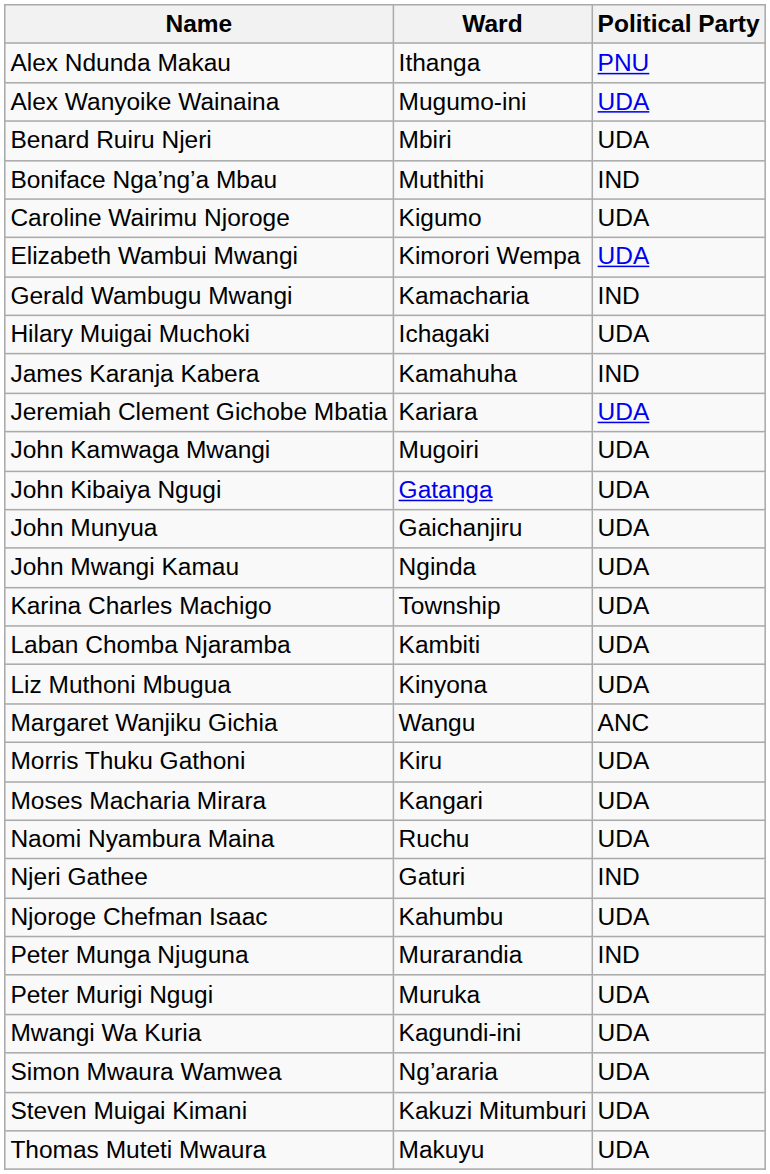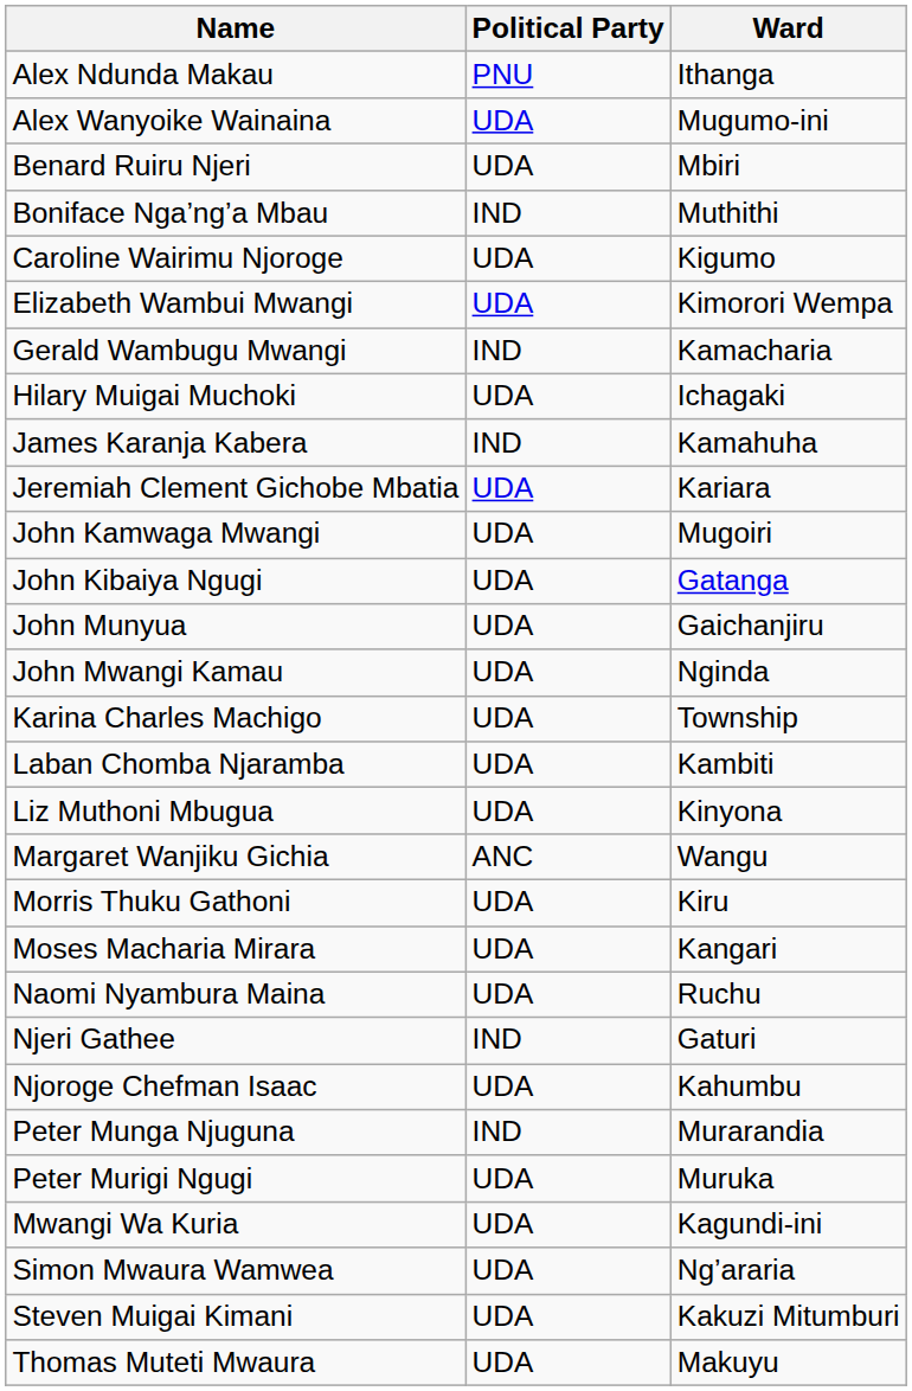 <table class="wikitable">
 <tr>
 <th>Name</th>
+<th>Political Party</th>
 <th>Ward</th>
-<th>Political Party</th>
 </tr>
 <tr>
 <td>Alex Ndunda Makau</td>
+<td><a href='#'>PNU</a></td>
 <td>Ithanga</td>
-<td><a href='#'>PNU</a></td>
 </tr>
 <tr>
 <td>Alex Wanyoike Wainaina</td>
+<td><a href='#'>UDA</a></td>
 <td>Mugumo-ini</td>
-<td><a href='#'>UDA</a></td>
 </tr>
 <tr>
 <td>Benard Ruiru Njeri</td>
+<td>UDA</td>
 <td>Mbiri</td>
-<td>UDA</td>
 </tr>
 <tr>
 <td>Boniface Nga’ng’a Mbau</td>
+<td>IND</td>
 <td>Muthithi</td>
-<td>IND</td>
 </tr>
 <tr>
 <td>Caroline Wairimu Njoroge</td>
+<td>UDA</td>
 <td>Kigumo</td>
-<td>UDA</td>
 </tr>
 <tr>
 <td>Elizabeth Wambui Mwangi</td>
+<td><a href='#'>UDA</a></td>
 <td>Kimorori Wempa</td>
-<td><a href='#'>UDA</a></td>
 </tr>
 <tr>
 <td>Gerald Wambugu Mwangi</td>
+<td>IND</td>
 <td>Kamacharia</td>
-<td>IND</td>
 </tr>
 <tr>
 <td>Hilary Muigai Muchoki</td>
+<td>UDA</td>
 <td>Ichagaki</td>
-<td>UDA</td>
 </tr>
 <tr>
 <td>James Karanja Kabera</td>
+<td>IND</td>
 <td>Kamahuha</td>
-<td>IND</td>
 </tr>
 <tr>
 <td>Jeremiah Clement Gichobe Mbatia</td>
+<td><a href='#'>UDA</a></td>
 <td>Kariara</td>
-<td><a href='#'>UDA</a></td>
 </tr>
 <tr>
 <td>John Kamwaga Mwangi</td>
+<td>UDA</td>
 <td>Mugoiri</td>
-<td>UDA</td>
 </tr>
 <tr>
 <td>John Kibaiya Ngugi</td>
+<td>UDA</td>
 <td><a href='#'>Gatanga</a></td>
-<td>UDA</td>
 </tr>
 <tr>
 <td>John Munyua</td>
+<td>UDA</td>
 <td>Gaichanjiru</td>
-<td>UDA</td>
 </tr>
 <tr>
 <td>John Mwangi Kamau</td>
+<td>UDA</td>
 <td>Nginda</td>
-<td>UDA</td>
 </tr>
 <tr>
 <td>Karina Charles Machigo</td>
+<td>UDA</td>
 <td>Township</td>
-<td>UDA</td>
 </tr>
 <tr>
 <td>Laban Chomba Njaramba</td>
+<td>UDA</td>
 <td>Kambiti</td>
-<td>UDA</td>
 </tr>
 <tr>
 <td>Liz Muthoni Mbugua</td>
+<td>UDA</td>
 <td>Kinyona</td>
-<td>UDA</td>
 </tr>
 <tr>
 <td>Margaret Wanjiku Gichia</td>
+<td>ANC</td>
 <td>Wangu</td>
-<td>ANC</td>
 </tr>
 <tr>
 <td>Morris Thuku Gathoni</td>
+<td>UDA</td>
 <td>Kiru</td>
-<td>UDA</td>
 </tr>
 <tr>
 <td>Moses Macharia Mirara</td>
+<td>UDA</td>
 <td>Kangari</td>
-<td>UDA</td>
 </tr>
 <tr>
 <td>Naomi Nyambura Maina</td>
+<td>UDA</td>
 <td>Ruchu</td>
-<td>UDA</td>
 </tr>
 <tr>
 <td>Njeri Gathee</td>
+<td>IND</td>
 <td>Gaturi</td>
-<td>IND</td>
 </tr>
 <tr>
 <td>Njoroge Chefman Isaac</td>
+<td>UDA</td>
 <td>Kahumbu</td>
-<td>UDA</td>
 </tr>
 <tr>
 <td>Peter Munga Njuguna</td>
+<td>IND</td>
 <td>Murarandia</td>
-<td>IND</td>
 </tr>
 <tr>
 <td>Peter Murigi Ngugi</td>
+<td>UDA</td>
 <td>Muruka</td>
-<td>UDA</td>
 </tr>
 <tr>
 <td>Mwangi Wa Kuria</td>
+<td>UDA</td>
 <td>Kagundi-ini</td>
-<td>UDA</td>
 </tr>
 <tr>
 <td>Simon Mwaura Wamwea</td>
+<td>UDA</td>
 <td>Ng’araria</td>
-<td>UDA</td>
 </tr>
 <tr>
 <td>Steven Muigai Kimani</td>
+<td>UDA</td>
 <td>Kakuzi Mitumburi</td>
-<td>UDA</td>
 </tr>
 <tr>
 <td>Thomas Muteti Mwaura</td>
+<td>UDA</td>
 <td>Makuyu</td>
-<td>UDA</td>
 </tr>
 </table>
